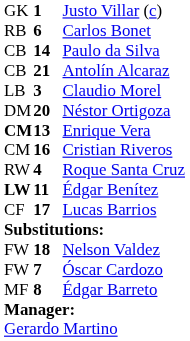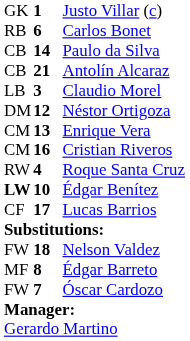 <table style="font-size: 90%" cellspacing="0" cellpadding="0">
 <tr>
 <th width="25"></th>
 <th width="25"></th>
 </tr>
 <tr>
 <td>GK</td>
 <td><strong>1</strong></td>
 <td><a href='#'>Justo Villar</a> (<a href='#'>c</a>)</td>
 </tr>
 <tr>
 <td>RB</td>
 <td><strong>6</strong></td>
 <td><a href='#'>Carlos Bonet</a></td>
 </tr>
 <tr>
 <td>CB</td>
 <td><strong>14</strong></td>
 <td><a href='#'>Paulo da Silva</a></td>
 </tr>
 <tr>
 <td>CB</td>
 <td><strong>21</strong></td>
 <td><a href='#'>Antolín Alcaraz</a></td>
 </tr>
 <tr>
 <td>LB</td>
 <td><strong>3</strong></td>
 <td><a href='#'>Claudio Morel</a></td>
 </tr>
 <tr>
 <td>DM</td>
-<td><strong>20</strong></td>
+<td><strong>12</strong></td>
 <td><a href='#'>Néstor Ortigoza</a></td>
 <td></td>
 <td></td>
 </tr>
 <tr>
-<td><strong>CM</strong></td>
+<td>CM</td>
 <td><strong>13</strong></td>
 <td><a href='#'>Enrique Vera</a></td>
 </tr>
 <tr>
 <td>CM</td>
 <td><strong>16</strong></td>
 <td><a href='#'>Cristian Riveros</a></td>
 <td></td>
 </tr>
 <tr>
 <td>RW</td>
 <td><strong>4</strong></td>
 <td><a href='#'>Roque Santa Cruz</a></td>
 <td></td>
 <td></td>
 </tr>
 <tr>
 <td><strong>LW</strong></td>
-<td><strong>11</strong></td>
+<td><strong>10</strong></td>
 <td><a href='#'>Édgar Benítez</a></td>
 <td></td>
 <td></td>
 </tr>
 <tr>
 <td>CF</td>
 <td><strong>17</strong></td>
 <td><a href='#'>Lucas Barrios</a></td>
 </tr>
 <tr>
 <td colspan=3><strong>Substitutions:</strong></td>
 </tr>
 <tr>
 <td>FW</td>
 <td><strong>18</strong></td>
 <td><a href='#'>Nelson Valdez</a></td>
 <td></td>
 <td></td>
 </tr>
 <tr>
-<td>FW</td>
-<td><strong>7</strong></td>
-<td><a href='#'>Óscar Cardozo</a></td>
+<td>MF</td>
+<td><strong>8</strong></td>
+<td><a href='#'>Édgar Barreto</a></td>
 <td></td>
 <td></td>
 </tr>
 <tr>
-<td>MF</td>
-<td><strong>8</strong></td>
-<td><a href='#'>Édgar Barreto</a></td>
+<td>FW</td>
+<td><strong>7</strong></td>
+<td><a href='#'>Óscar Cardozo</a></td>
 <td></td>
 <td></td>
 </tr>
 <tr>
 <td colspan=3><strong>Manager:</strong></td>
 </tr>
 <tr>
 <td colspan=4> <a href='#'>Gerardo Martino</a></td>
 </tr>
 </table>
